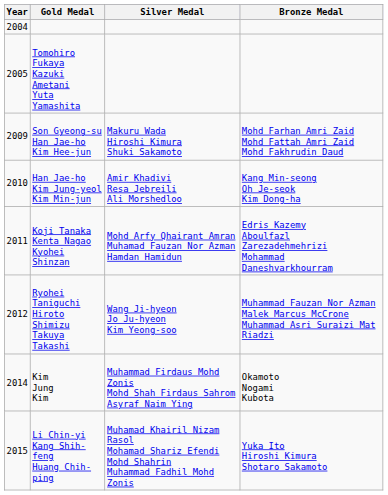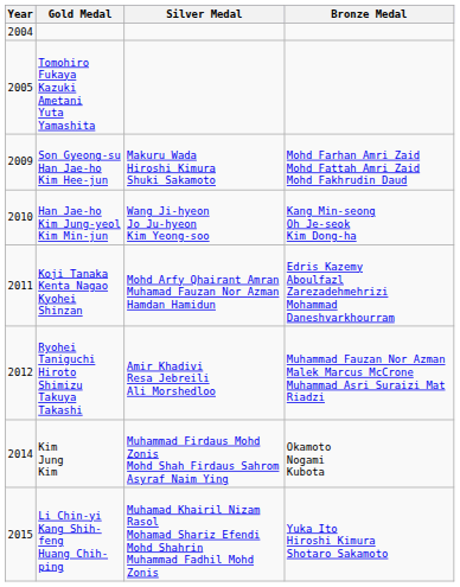 <table class=wikitable style="font-size:90%" width="80%">
 <tr style="background:#ccccff;">
 <th>Year</th>
 <th> <strong>Gold Medal</strong></th>
 <th> <strong>Silver Medal</strong></th>
 <th> <strong>Bronze Medal</strong></th>
 </tr>
 <tr>
 <td>2004</td>
 <td><br></td>
 <td><br></td>
 <td><br></td>
 </tr>
 <tr>
 <td>2005</td>
 <td><br><a href='#'>Tomohiro Fukaya</a><br><a href='#'>Kazuki Ametani</a><br><a href='#'>Yuta Yamashita</a></td>
 <td><br></td>
 <td><br></td>
 </tr>
 <tr>
 <td>2009</td>
 <td><br><a href='#'>Son Gyeong-su</a><br><a href='#'>Han Jae-ho</a><br><a href='#'>Kim Hee-jun</a></td>
 <td><br><a href='#'>Makuru Wada</a><br><a href='#'>Hiroshi Kimura</a><br><a href='#'>Shuki Sakamoto</a></td>
 <td><br><a href='#'>Mohd Farhan Amri Zaid</a><br><a href='#'>Mohd Fattah Amri Zaid</a><br><a href='#'>Mohd Fakhrudin Daud</a></td>
 </tr>
 <tr>
 <td>2010</td>
 <td><br><a href='#'>Han Jae-ho</a><br><a href='#'>Kim Jung-yeol</a><br><a href='#'>Kim Min-jun</a></td>
-<td><br><a href='#'>Amir Khadivi</a><br><a href='#'>Resa Jebreili</a><br><a href='#'>Ali Morshedloo</a></td>
+<td><br><a href='#'>Wang Ji-hyeon</a><br><a href='#'>Jo Ju-hyeon</a><br><a href='#'>Kim Yeong-soo</a></td>
 <td><br><a href='#'>Kang Min-seong</a><br><a href='#'>Oh Je-seok</a><br><a href='#'>Kim Dong-ha</a></td>
 </tr>
 <tr>
 <td>2011</td>
 <td><br><a href='#'>Koji Tanaka</a><br><a href='#'>Kenta Nagao</a><br><a href='#'>Kyohei Shinzan</a></td>
 <td><br><a href='#'>Mohd Arfy Qhairant Amran</a><br><a href='#'>Muhamad Fauzan Nor Azman</a><br><a href='#'>Hamdan Hamidun</a></td>
 <td><br><a href='#'>Edris Kazemy</a><br><a href='#'>Aboulfazl Zarezadehmehrizi</a><br><a href='#'>Mohammad Daneshvarkhourram</a></td>
 </tr>
 <tr>
 <td>2012</td>
 <td><br><a href='#'>Ryohei Taniguchi</a><br><a href='#'>Hiroto Shimizu</a><br><a href='#'>Takuya Takashi</a></td>
-<td><br><a href='#'>Wang Ji-hyeon</a><br><a href='#'>Jo Ju-hyeon</a><br><a href='#'>Kim Yeong-soo</a></td>
+<td><br><a href='#'>Amir Khadivi</a><br><a href='#'>Resa Jebreili</a><br><a href='#'>Ali Morshedloo</a></td>
 <td><br><a href='#'>Muhammad Fauzan Nor Azman</a><br><a href='#'>Malek Marcus McCrone</a><br><a href='#'>Muhammad Asri Suraizi Mat Riadzi</a></td>
 </tr>
 <tr>
 <td>2014</td>
 <td><br>Kim<br>Jung<br>Kim</td>
 <td><br><a href='#'>Muhammad Firdaus Mohd Zonis</a><br><a href='#'>Mohd Shah Firdaus Sahrom</a><br><a href='#'>Asyraf Naim Ying</a></td>
 <td><br>Okamoto<br>Nogami<br>Kubota</td>
 </tr>
 <tr>
 <td>2015</td>
 <td><br><a href='#'>Li Chin-yi</a><br><a href='#'>Kang Shih-feng</a><br><a href='#'>Huang Chih-ping</a></td>
 <td><br><a href='#'>Muhamad Khairil Nizam Rasol</a><br><a href='#'>Mohamad Shariz Efendi Mohd Shahrin</a><br><a href='#'>Muhammad Fadhil Mohd Zonis</a></td>
 <td><br><a href='#'>Yuka Ito</a><br><a href='#'>Hiroshi Kimura</a><br><a href='#'>Shotaro Sakamoto</a></td>
 </tr>
 </table>
